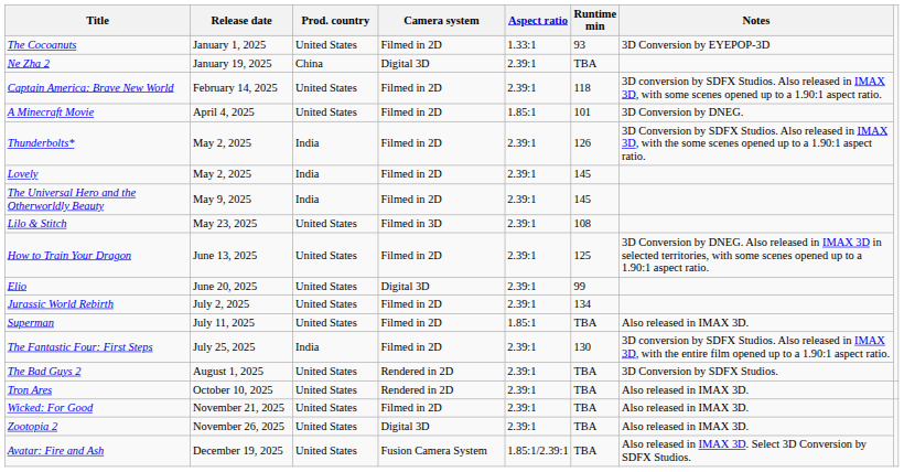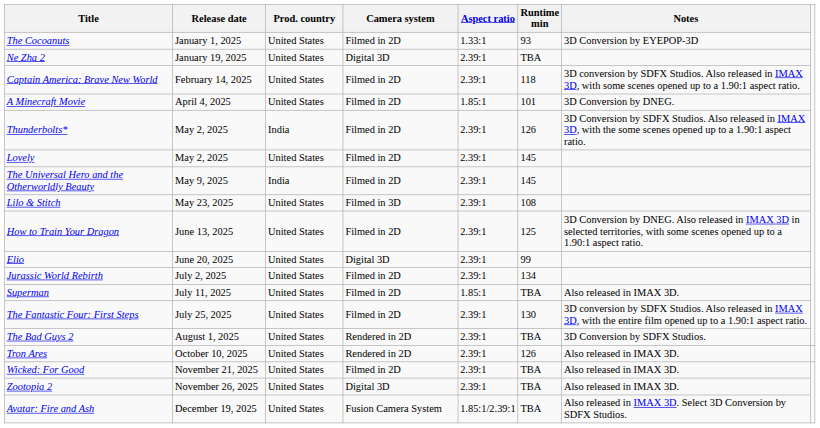 <table class="wikitable sortable">
 <tr>
 <th width="22%">Title</th>
 <th width="12%">Release date</th>
 <th width="10%">Prod. country</th>
 <th width="15%">Camera system</th>
 <th width="5%"><a href='#'>Aspect ratio</a></th>
 <th width="3%">Runtime min</th>
 <th class="unsortable" width="33%">Notes</th>
 </tr>
 <tr>
 <td><em><a href='#'>The Cocoanuts</a></em></td>
 <td>January 1, 2025</td>
 <td>United States</td>
 <td>Filmed in 2D</td>
 <td>1.33:1</td>
 <td>93</td>
 <td>3D Conversion by EYEPOP-3D</td>
 </tr>
 <tr>
 <td><em><a href='#'>Ne Zha 2</a></em></td>
 <td>January 19, 2025</td>
-<td>China</td>
+<td>United States</td>
 <td>Digital 3D</td>
 <td>2.39:1</td>
 <td>TBA</td>
 <td></td>
 </tr>
 <tr>
 <td><em><a href='#'>Captain America: Brave New World</a></em></td>
 <td>February 14, 2025</td>
 <td>United States</td>
 <td>Filmed in 2D</td>
 <td>2.39:1</td>
 <td>118</td>
 <td>3D conversion by SDFX Studios. Also released in <a href='#'>IMAX 3D</a>, with some scenes opened up to a 1.90:1 aspect ratio.</td>
 </tr>
 <tr>
 <td><em><a href='#'>A Minecraft Movie</a></em></td>
 <td>April 4, 2025</td>
 <td>United States</td>
 <td>Filmed in 2D</td>
 <td>1.85:1</td>
 <td>101</td>
 <td>3D Conversion by DNEG.</td>
 </tr>
 <tr>
 <td><em><a href='#'>Thunderbolts*</a></em></td>
 <td>May 2, 2025</td>
 <td>India</td>
 <td>Filmed in 2D</td>
 <td>2.39:1</td>
 <td>126</td>
 <td>3D Conversion by SDFX Studios. Also released in <a href='#'>IMAX 3D</a>, with the some scenes opened up to a 1.90:1 aspect ratio.</td>
 </tr>
 <tr>
 <td><em><a href='#'>Lovely</a></em></td>
 <td>May 2, 2025</td>
-<td>India</td>
+<td>United States</td>
 <td>Filmed in 2D</td>
 <td>2.39:1</td>
 <td>145</td>
 <td></td>
 </tr>
 <tr>
 <td><em><a href='#'>The Universal Hero and the Otherworldly Beauty</a></em></td>
 <td>May 9, 2025</td>
 <td>India</td>
 <td>Filmed in 2D</td>
 <td>2.39:1</td>
 <td>145</td>
 <td></td>
 </tr>
 <tr>
 <td><em><a href='#'>Lilo & Stitch</a></em></td>
 <td>May 23, 2025</td>
 <td>United States</td>
 <td>Filmed in 3D</td>
 <td>2.39:1</td>
 <td>108</td>
 <td></td>
 </tr>
 <tr>
 <td><em><a href='#'>How to Train Your Dragon</a></em></td>
 <td>June 13, 2025</td>
 <td>United States</td>
 <td>Filmed in 2D</td>
 <td>2.39:1</td>
 <td>125</td>
 <td>3D Conversion by DNEG. Also released in <a href='#'>IMAX 3D</a> in selected territories, with some scenes opened up to a 1.90:1 aspect ratio.</td>
 </tr>
 <tr>
 <td><a href='#'><em>Elio</em></a></td>
 <td>June 20, 2025</td>
 <td>United States</td>
 <td>Digital 3D</td>
 <td>2.39:1</td>
 <td>99</td>
 <td></td>
 </tr>
 <tr>
 <td><em><a href='#'>Jurassic World Rebirth</a></em></td>
 <td>July 2, 2025</td>
 <td>United States</td>
 <td>Filmed in 2D</td>
 <td>2.39:1</td>
 <td>134</td>
 <td></td>
 </tr>
 <tr>
 <td><em><a href='#'>Superman</a></em></td>
 <td>July 11, 2025</td>
 <td>United States</td>
 <td>Filmed in 2D</td>
 <td>1.85:1</td>
 <td>TBA</td>
 <td>Also released in IMAX 3D.</td>
 </tr>
 <tr>
 <td><em><a href='#'>The Fantastic Four: First Steps</a></em></td>
 <td>July 25, 2025</td>
-<td>India</td>
+<td>United States</td>
 <td>Filmed in 2D</td>
 <td>2.39:1</td>
 <td>130</td>
 <td>3D conversion by SDFX Studios. Also released in <a href='#'>IMAX 3D</a>, with the entire film opened up to a 1.90:1 aspect ratio.</td>
 </tr>
 <tr>
 <td><em><a href='#'>The Bad Guys 2</a></em></td>
 <td>August 1, 2025</td>
 <td>United States</td>
 <td>Rendered in 2D</td>
 <td>2.39:1</td>
 <td>TBA</td>
 <td>3D Conversion by SDFX Studios.</td>
 </tr>
 <tr>
 <td><em><a href='#'>Tron Ares</a></em></td>
 <td>October 10, 2025</td>
 <td>United States</td>
 <td>Rendered in 2D</td>
 <td>2.39:1</td>
-<td>TBA</td>
+<td>126</td>
 <td>Also released in IMAX 3D.</td>
 <td></td>
 </tr>
 <tr>
 <td><em><a href='#'>Wicked: For Good</a></em></td>
 <td>November 21, 2025</td>
 <td>United States</td>
 <td>Filmed in 2D</td>
 <td>2.39:1</td>
 <td>TBA</td>
 <td>Also released in IMAX 3D.</td>
 </tr>
 <tr>
 <td><em><a href='#'>Zootopia 2</a></em></td>
 <td>November 26, 2025</td>
 <td>United States</td>
 <td>Digital 3D</td>
 <td>2.39:1</td>
 <td>TBA</td>
 <td>Also released in IMAX 3D.</td>
 </tr>
 <tr>
 <td><em><a href='#'>Avatar: Fire and Ash</a></em></td>
 <td>December 19, 2025</td>
 <td>United States</td>
 <td>Fusion Camera System</td>
 <td>1.85:1/2.39:1</td>
 <td>TBA</td>
 <td>Also released in <a href='#'>IMAX 3D</a>. Select 3D Conversion by SDFX Studios.</td>
 </tr>
 </table>
